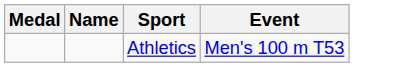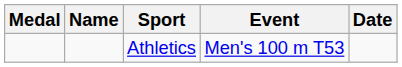 <table class="wikitable sortable" style=font-size:95%>
 <tr>
 <th>Medal</th>
 <th>Name</th>
 <th>Sport</th>
 <th>Event</th>
+<th>Date</th>
 </tr>
 <tr>
 <td></td>
 <td></td>
 <td><a href='#'>Athletics</a></td>
 <td><a href='#'>Men's 100 m T53</a></td>
+<td></td>
 </tr>
 </table>
